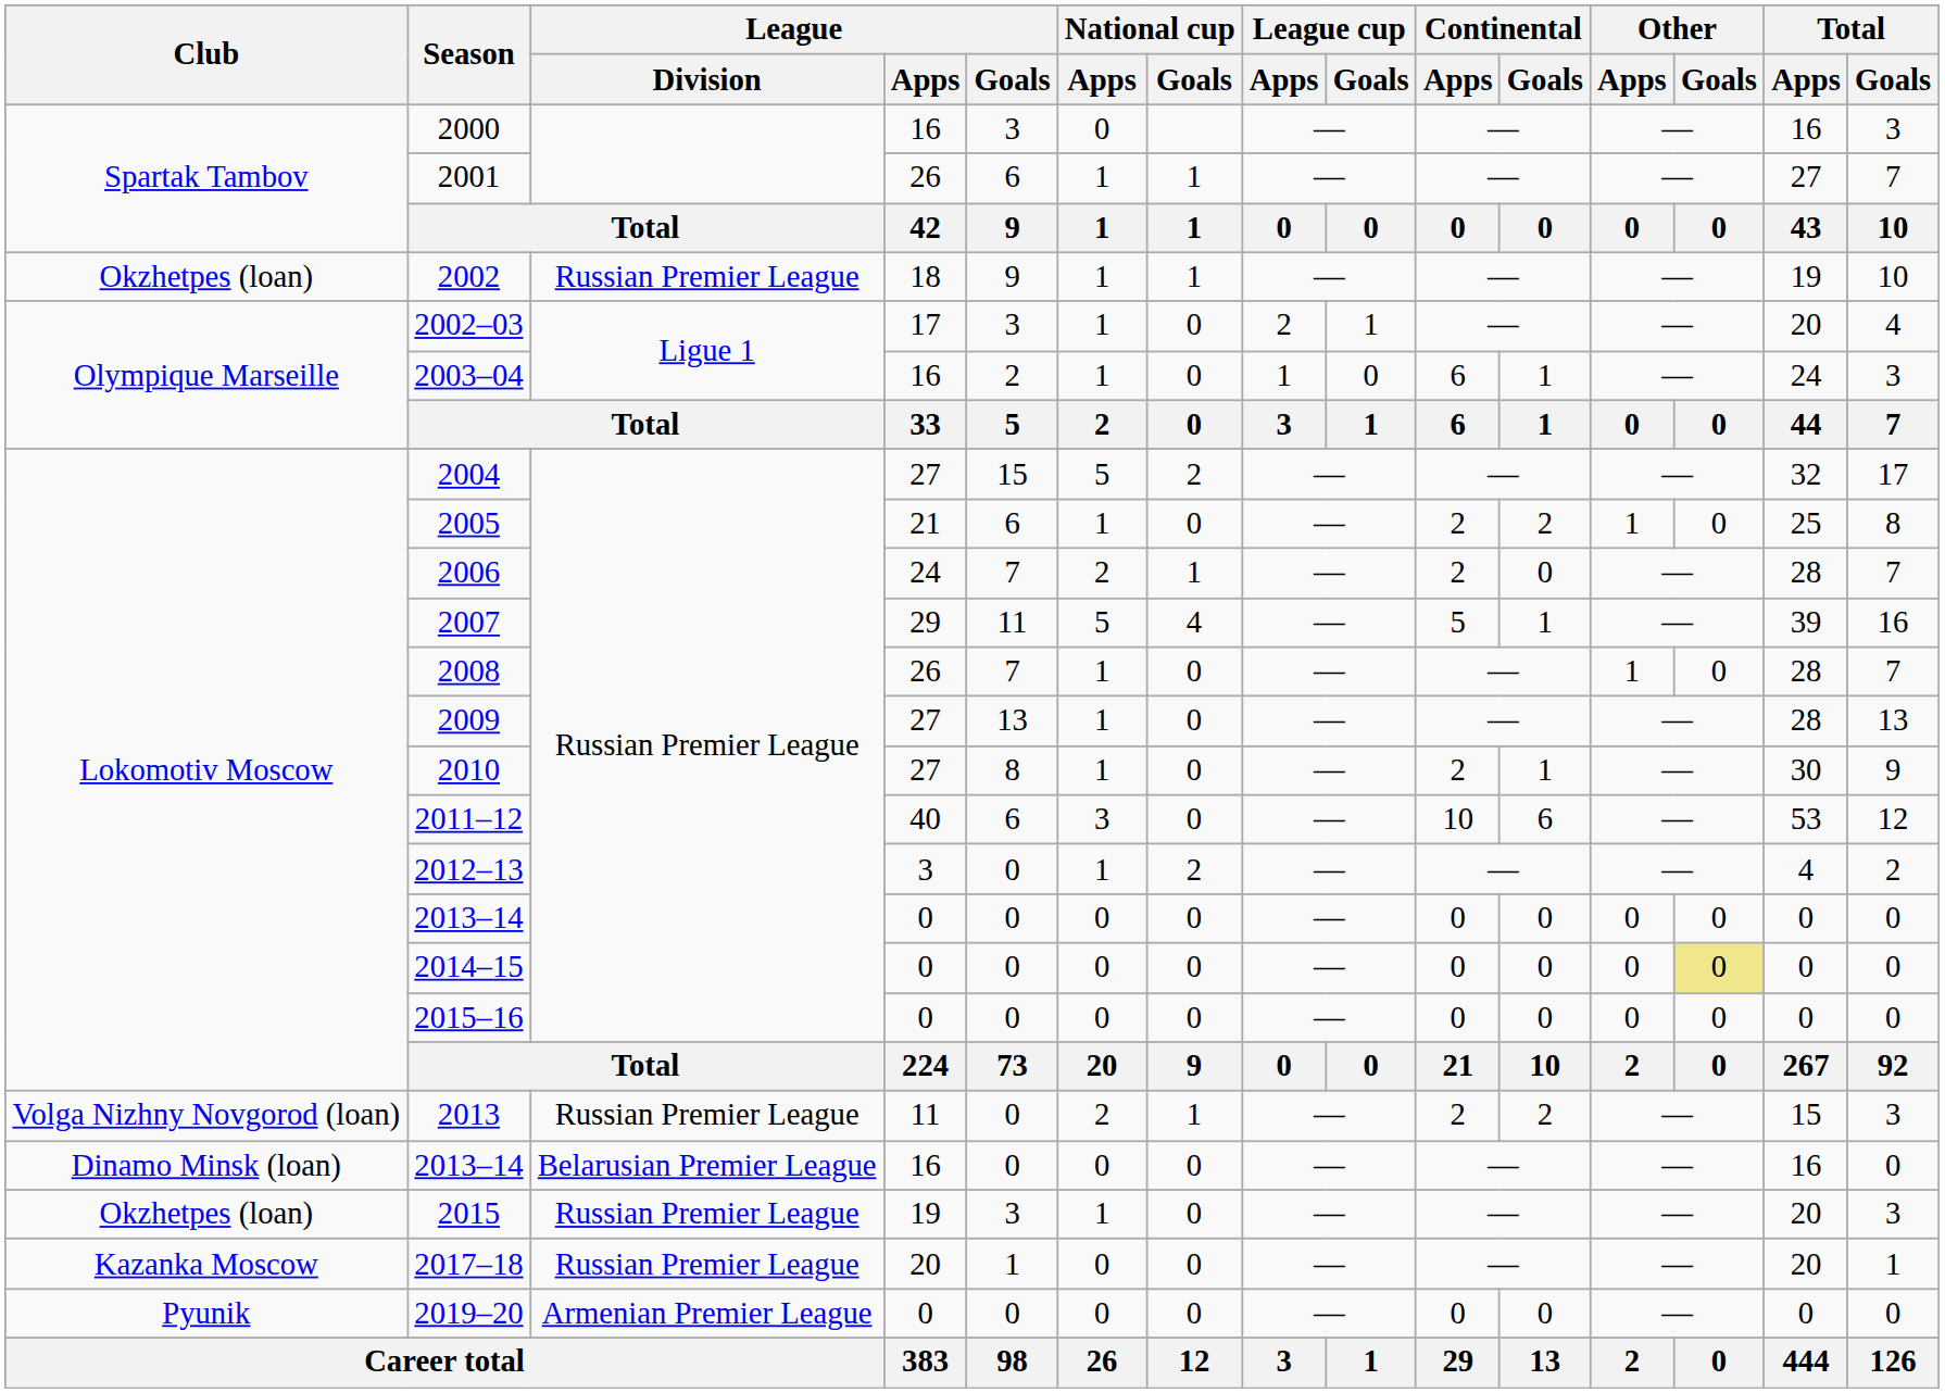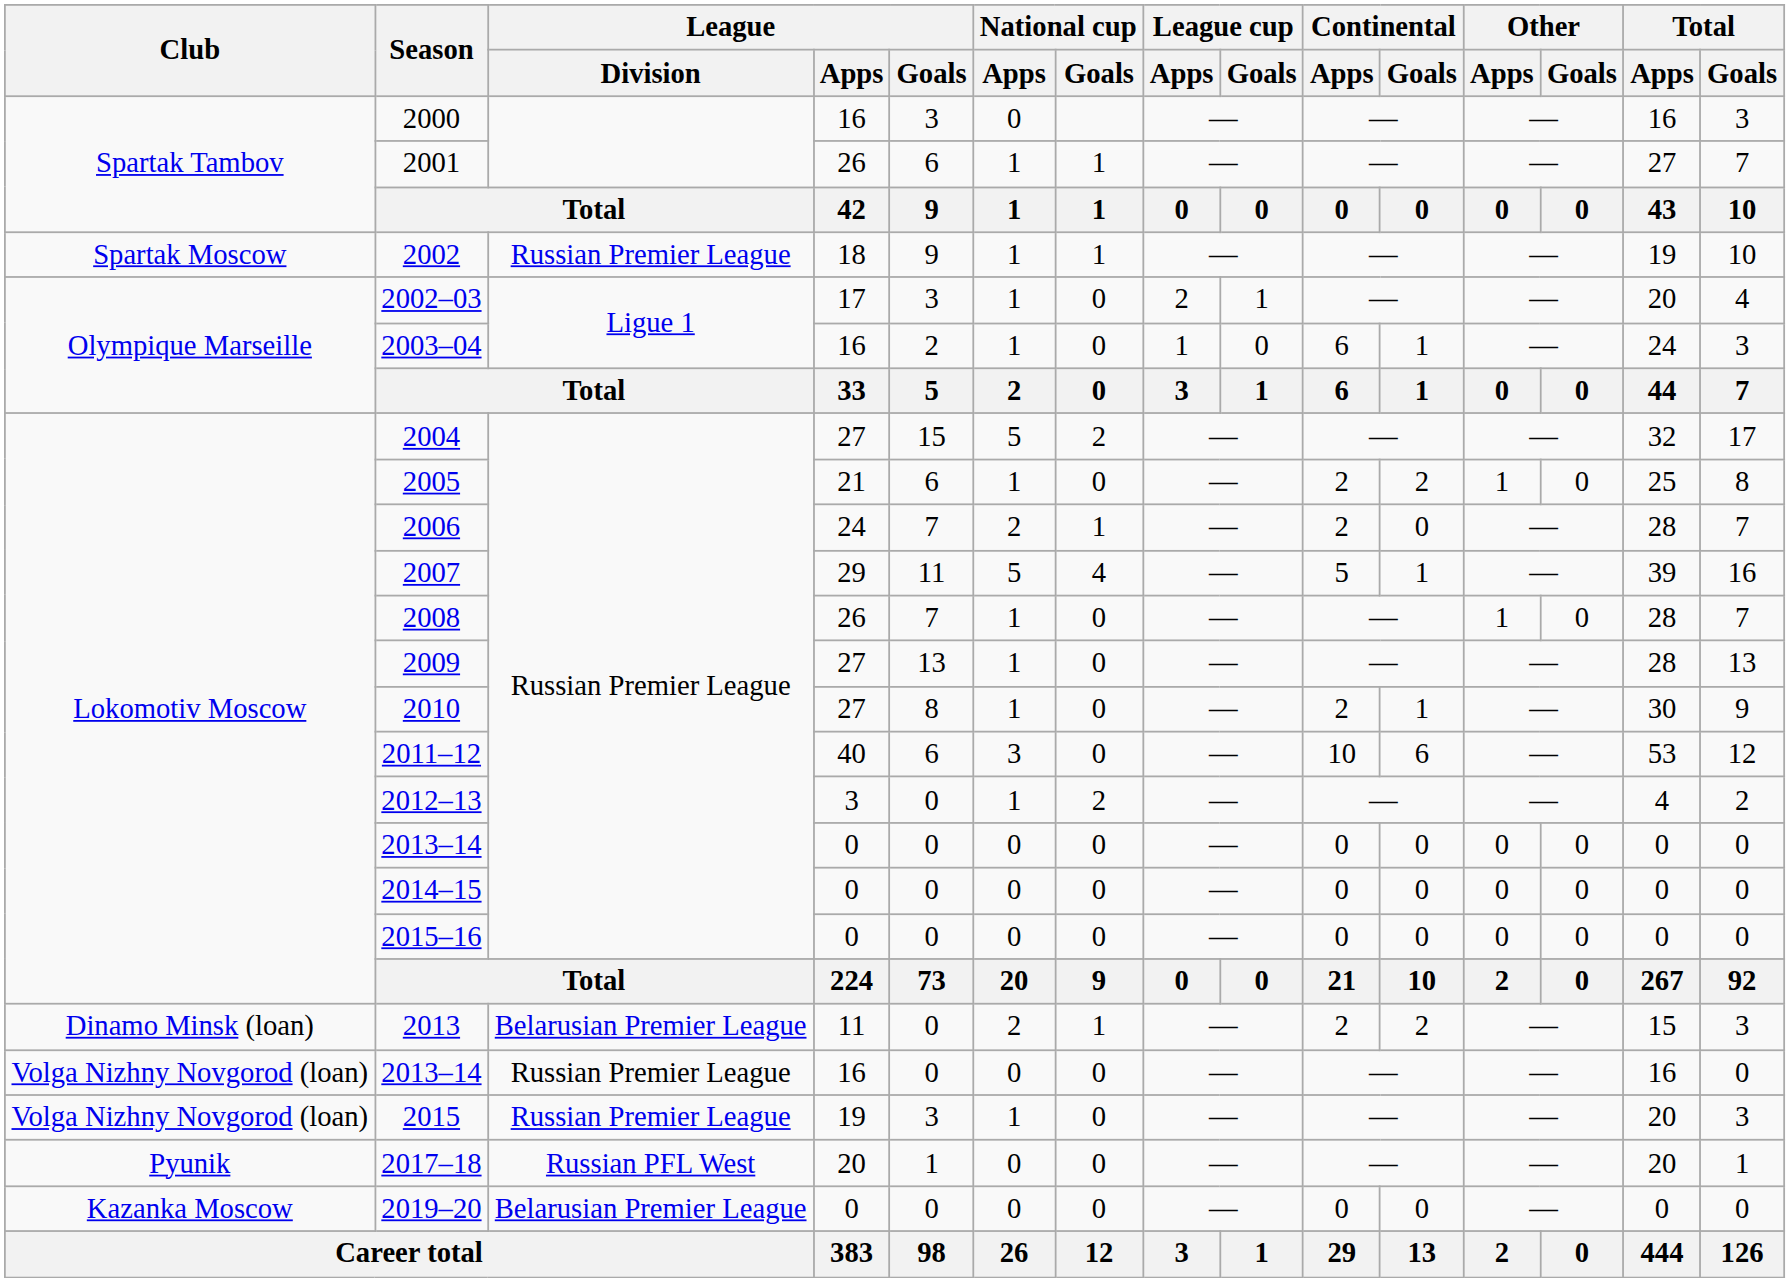 <table class="wikitable" style="text-align: center">
 <tr>
 <th rowspan="2">Club</th>
 <th rowspan="2">Season</th>
 <th colspan="3">League</th>
 <th colspan="2">National cup</th>
 <th colspan="2">League cup</th>
 <th colspan="2">Continental</th>
 <th colspan="2">Other</th>
 <th colspan="2">Total</th>
 </tr>
 <tr>
 <th>Division</th>
 <th>Apps</th>
 <th>Goals</th>
 <th>Apps</th>
 <th>Goals</th>
 <th>Apps</th>
 <th>Goals</th>
 <th>Apps</th>
 <th>Goals</th>
 <th>Apps</th>
 <th>Goals</th>
 <th>Apps</th>
 <th>Goals</th>
 </tr>
 <tr>
 <td rowspan="3"><a href='#'>Spartak Tambov</a></td>
 <td>2000</td>
 <td rowspan="2"></td>
 <td>16</td>
 <td>3</td>
 <td>0</td>
 <td></td>
 <td colspan="2">—</td>
 <td colspan="2">—</td>
 <td colspan="2">—</td>
 <td>16</td>
 <td>3</td>
 </tr>
 <tr>
 <td>2001</td>
 <td>26</td>
 <td>6</td>
 <td>1</td>
 <td>1</td>
 <td colspan="2">—</td>
 <td colspan="2">—</td>
 <td colspan="2">—</td>
 <td>27</td>
 <td>7</td>
 </tr>
 <tr>
 <th colspan="2">Total</th>
 <th>42</th>
 <th>9</th>
 <th>1</th>
 <th>1</th>
 <th>0</th>
 <th>0</th>
 <th>0</th>
 <th>0</th>
 <th>0</th>
 <th>0</th>
 <th>43</th>
 <th>10</th>
 </tr>
 <tr>
-<td><a href='#'>Okzhetpes</a> (loan)</td>
+<td><a href='#'>Spartak Moscow</a></td>
 <td><a href='#'>2002</a></td>
 <td><a href='#'>Russian Premier League</a></td>
 <td>18</td>
 <td>9</td>
 <td>1</td>
 <td>1</td>
 <td colspan="2">—</td>
 <td colspan="2">—</td>
 <td colspan="2">—</td>
 <td>19</td>
 <td>10</td>
 </tr>
 <tr>
 <td rowspan="3"><a href='#'>Olympique Marseille</a></td>
 <td><a href='#'>2002–03</a></td>
 <td rowspan="2"><a href='#'>Ligue 1</a></td>
 <td>17</td>
 <td>3</td>
 <td>1</td>
 <td>0</td>
 <td>2</td>
 <td>1</td>
 <td colspan="2">—</td>
 <td colspan="2">—</td>
 <td>20</td>
 <td>4</td>
 </tr>
 <tr>
 <td><a href='#'>2003–04</a></td>
 <td>16</td>
 <td>2</td>
 <td>1</td>
 <td>0</td>
 <td>1</td>
 <td>0</td>
 <td>6</td>
 <td>1</td>
 <td colspan="2">—</td>
 <td>24</td>
 <td>3</td>
 </tr>
 <tr>
 <th colspan="2">Total</th>
 <th>33</th>
 <th>5</th>
 <th>2</th>
 <th>0</th>
 <th>3</th>
 <th>1</th>
 <th>6</th>
 <th>1</th>
 <th>0</th>
 <th>0</th>
 <th>44</th>
 <th>7</th>
 </tr>
 <tr>
 <td rowspan="13"><a href='#'>Lokomotiv Moscow</a></td>
 <td><a href='#'>2004</a></td>
 <td rowspan="12">Russian Premier League</td>
 <td>27</td>
 <td>15</td>
 <td>5</td>
 <td>2</td>
 <td colspan="2">—</td>
 <td colspan="2">—</td>
 <td colspan="2">—</td>
 <td>32</td>
 <td>17</td>
 </tr>
 <tr>
 <td><a href='#'>2005</a></td>
 <td>21</td>
 <td>6</td>
 <td>1</td>
 <td>0</td>
 <td colspan="2">—</td>
 <td>2</td>
 <td>2</td>
 <td>1</td>
 <td>0</td>
 <td>25</td>
 <td>8</td>
 </tr>
 <tr>
 <td><a href='#'>2006</a></td>
 <td>24</td>
 <td>7</td>
 <td>2</td>
 <td>1</td>
 <td colspan="2">—</td>
 <td>2</td>
 <td>0</td>
 <td colspan="2">—</td>
 <td>28</td>
 <td>7</td>
 </tr>
 <tr>
 <td><a href='#'>2007</a></td>
 <td>29</td>
 <td>11</td>
 <td>5</td>
 <td>4</td>
 <td colspan="2">—</td>
 <td>5</td>
 <td>1</td>
 <td colspan="2">—</td>
 <td>39</td>
 <td>16</td>
 </tr>
 <tr>
 <td><a href='#'>2008</a></td>
 <td>26</td>
 <td>7</td>
 <td>1</td>
 <td>0</td>
 <td colspan="2">—</td>
 <td colspan="2">—</td>
 <td>1</td>
 <td>0</td>
 <td>28</td>
 <td>7</td>
 </tr>
 <tr>
 <td><a href='#'>2009</a></td>
 <td>27</td>
 <td>13</td>
 <td>1</td>
 <td>0</td>
 <td colspan="2">—</td>
 <td colspan="2">—</td>
 <td colspan="2">—</td>
 <td>28</td>
 <td>13</td>
 </tr>
 <tr>
 <td><a href='#'>2010</a></td>
 <td>27</td>
 <td>8</td>
 <td>1</td>
 <td>0</td>
 <td colspan="2">—</td>
 <td>2</td>
 <td>1</td>
 <td colspan="2">—</td>
 <td>30</td>
 <td>9</td>
 </tr>
 <tr>
 <td><a href='#'>2011–12</a></td>
 <td>40</td>
 <td>6</td>
 <td>3</td>
 <td>0</td>
 <td colspan="2">—</td>
 <td>10</td>
 <td>6</td>
 <td colspan="2">—</td>
 <td>53</td>
 <td>12</td>
 </tr>
 <tr>
 <td><a href='#'>2012–13</a></td>
 <td>3</td>
 <td>0</td>
 <td>1</td>
 <td>2</td>
 <td colspan="2">—</td>
 <td colspan="2">—</td>
 <td colspan="2">—</td>
 <td>4</td>
 <td>2</td>
 </tr>
 <tr>
 <td><a href='#'>2013–14</a></td>
 <td>0</td>
 <td>0</td>
 <td>0</td>
 <td>0</td>
 <td colspan="2">—</td>
 <td>0</td>
 <td>0</td>
 <td>0</td>
 <td>0</td>
 <td>0</td>
 <td>0</td>
 </tr>
 <tr>
 <td><a href='#'>2014–15</a></td>
 <td>0</td>
 <td>0</td>
 <td>0</td>
 <td>0</td>
 <td colspan="2">—</td>
 <td>0</td>
 <td>0</td>
 <td>0</td>
-<td style="background: khaki;">0</td>
+<td>0</td>
 <td>0</td>
 <td>0</td>
 </tr>
 <tr>
 <td><a href='#'>2015–16</a></td>
 <td>0</td>
 <td>0</td>
 <td>0</td>
 <td>0</td>
 <td colspan="2">—</td>
 <td>0</td>
 <td>0</td>
 <td>0</td>
 <td>0</td>
 <td>0</td>
 <td>0</td>
 </tr>
 <tr>
 <th colspan="2">Total</th>
 <th>224</th>
 <th>73</th>
 <th>20</th>
 <th>9</th>
 <th>0</th>
 <th>0</th>
 <th>21</th>
 <th>10</th>
 <th>2</th>
 <th>0</th>
 <th>267</th>
 <th>92</th>
 </tr>
 <tr>
-<td><a href='#'>Volga Nizhny Novgorod</a> (loan)</td>
+<td><a href='#'>Dinamo Minsk</a> (loan)</td>
 <td><a href='#'>2013</a></td>
-<td>Russian Premier League</td>
+<td><a href='#'>Belarusian Premier League</a></td>
 <td>11</td>
 <td>0</td>
 <td>2</td>
 <td>1</td>
 <td colspan="2">—</td>
 <td>2</td>
 <td>2</td>
 <td colspan="2">—</td>
 <td>15</td>
 <td>3</td>
 </tr>
 <tr>
-<td><a href='#'>Dinamo Minsk</a> (loan)</td>
+<td><a href='#'>Volga Nizhny Novgorod</a> (loan)</td>
 <td><a href='#'>2013–14</a></td>
-<td><a href='#'>Belarusian Premier League</a></td>
+<td>Russian Premier League</td>
 <td>16</td>
 <td>0</td>
 <td>0</td>
 <td>0</td>
 <td colspan="2">—</td>
 <td colspan="2">—</td>
 <td colspan="2">—</td>
 <td>16</td>
 <td>0</td>
 </tr>
 <tr>
-<td><a href='#'>Okzhetpes</a> (loan)</td>
+<td><a href='#'>Volga Nizhny Novgorod</a> (loan)</td>
 <td><a href='#'>2015</a></td>
 <td><a href='#'>Russian Premier League</a></td>
 <td>19</td>
 <td>3</td>
 <td>1</td>
 <td>0</td>
 <td colspan="2">—</td>
 <td colspan="2">—</td>
 <td colspan="2">—</td>
 <td>20</td>
 <td>3</td>
 </tr>
 <tr>
-<td><a href='#'>Kazanka Moscow</a></td>
+<td><a href='#'>Pyunik</a></td>
 <td><a href='#'>2017–18</a></td>
-<td><a href='#'>Russian Premier League</a></td>
+<td><a href='#'>Russian PFL West</a></td>
 <td>20</td>
 <td>1</td>
 <td>0</td>
 <td>0</td>
 <td colspan="2">—</td>
 <td colspan="2">—</td>
 <td colspan="2">—</td>
 <td>20</td>
 <td>1</td>
 </tr>
 <tr>
-<td><a href='#'>Pyunik</a></td>
+<td><a href='#'>Kazanka Moscow</a></td>
 <td><a href='#'>2019–20</a></td>
-<td><a href='#'>Armenian Premier League</a></td>
+<td><a href='#'>Belarusian Premier League</a></td>
 <td>0</td>
 <td>0</td>
 <td>0</td>
 <td>0</td>
 <td colspan="2">—</td>
 <td>0</td>
 <td>0</td>
 <td colspan="2">—</td>
 <td>0</td>
 <td>0</td>
 </tr>
 <tr>
 <th colspan="3">Career total</th>
 <th>383</th>
 <th>98</th>
 <th>26</th>
 <th>12</th>
 <th>3</th>
 <th>1</th>
 <th>29</th>
 <th>13</th>
 <th>2</th>
 <th>0</th>
 <th>444</th>
 <th>126</th>
 </tr>
 </table>
